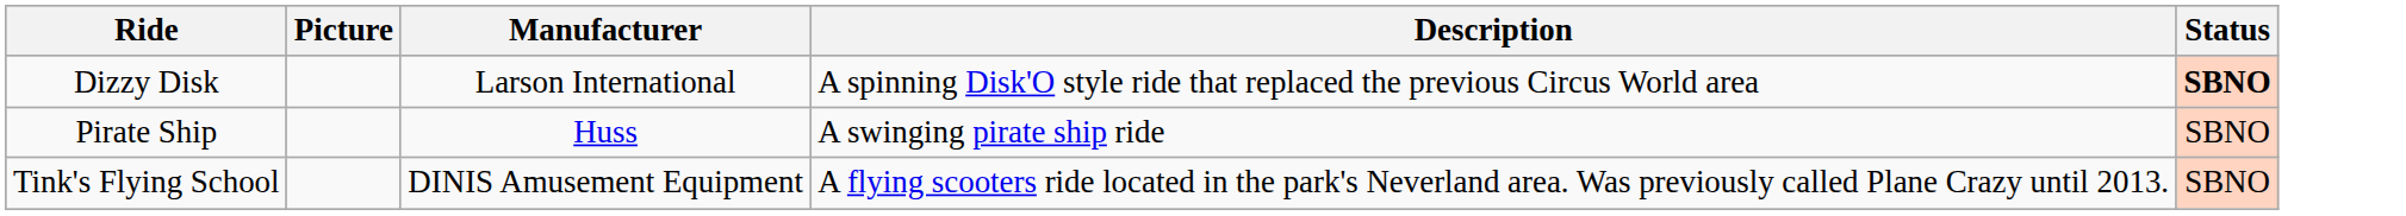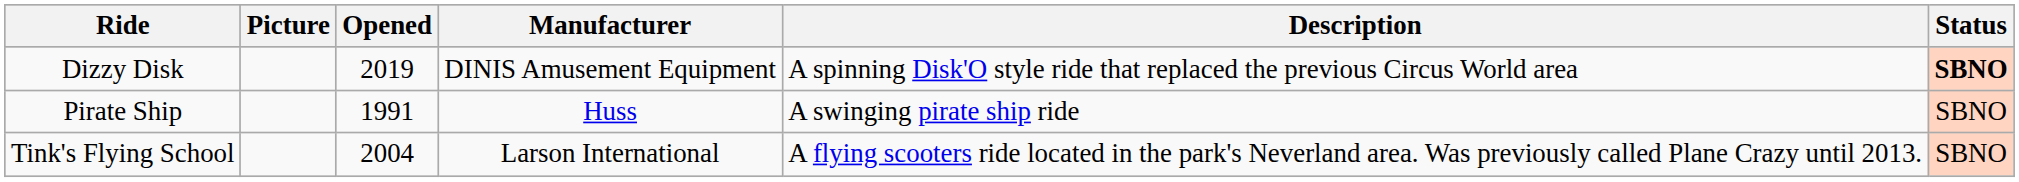 <table class="sortable wikitable" style="text-align:center;">
 <tr>
 <th>Ride</th>
 <th>Picture</th>
+<th>Opened</th>
 <th>Manufacturer</th>
 <th>Description</th>
 <th>Status</th>
 </tr>
 <tr>
 <td>Dizzy Disk</td>
 <td></td>
-<td>Larson International</td>
+<td>2019</td>
+<td>DINIS Amusement Equipment</td>
 <td style="text-align:left">A spinning <a href='#'>Disk'O</a> style ride that replaced the previous Circus World area</td>
 <td bgcolor="#FFD4C0"><strong>SBNO</strong></td>
 </tr>
 <tr>
 <td>Pirate Ship</td>
 <td></td>
+<td>1991</td>
 <td><a href='#'>Huss</a></td>
 <td style="text-align:left">A swinging <a href='#'>pirate ship</a> ride</td>
 <td bgcolor="#FFD4C0">SBNO</td>
 </tr>
 <tr>
 <td>Tink's Flying School</td>
 <td></td>
-<td>DINIS Amusement Equipment</td>
+<td>2004</td>
+<td>Larson International</td>
 <td style="text-align:left">A <a href='#'>flying scooters</a> ride located in the park's Neverland area. Was previously called Plane Crazy until 2013.</td>
 <td bgcolor="#FFD4C0">SBNO</td>
 </tr>
 </table>
